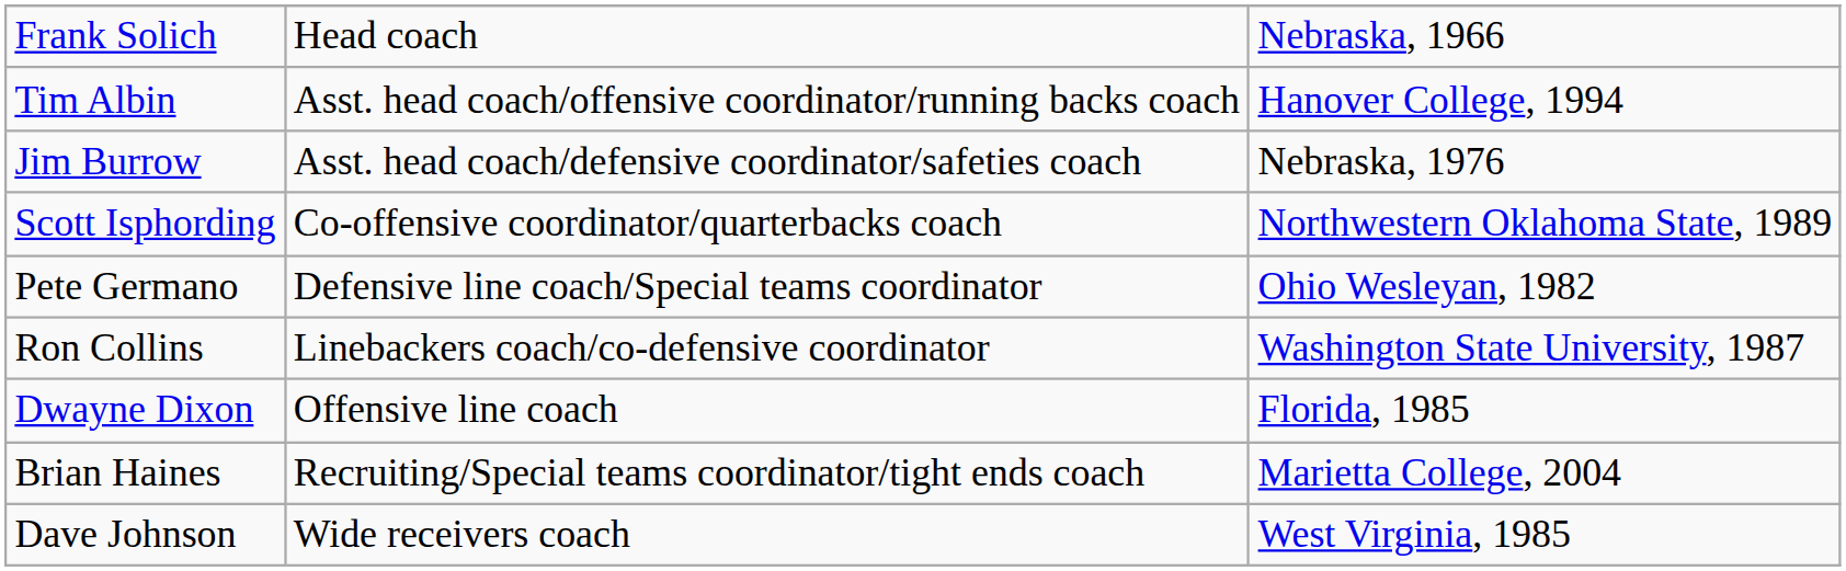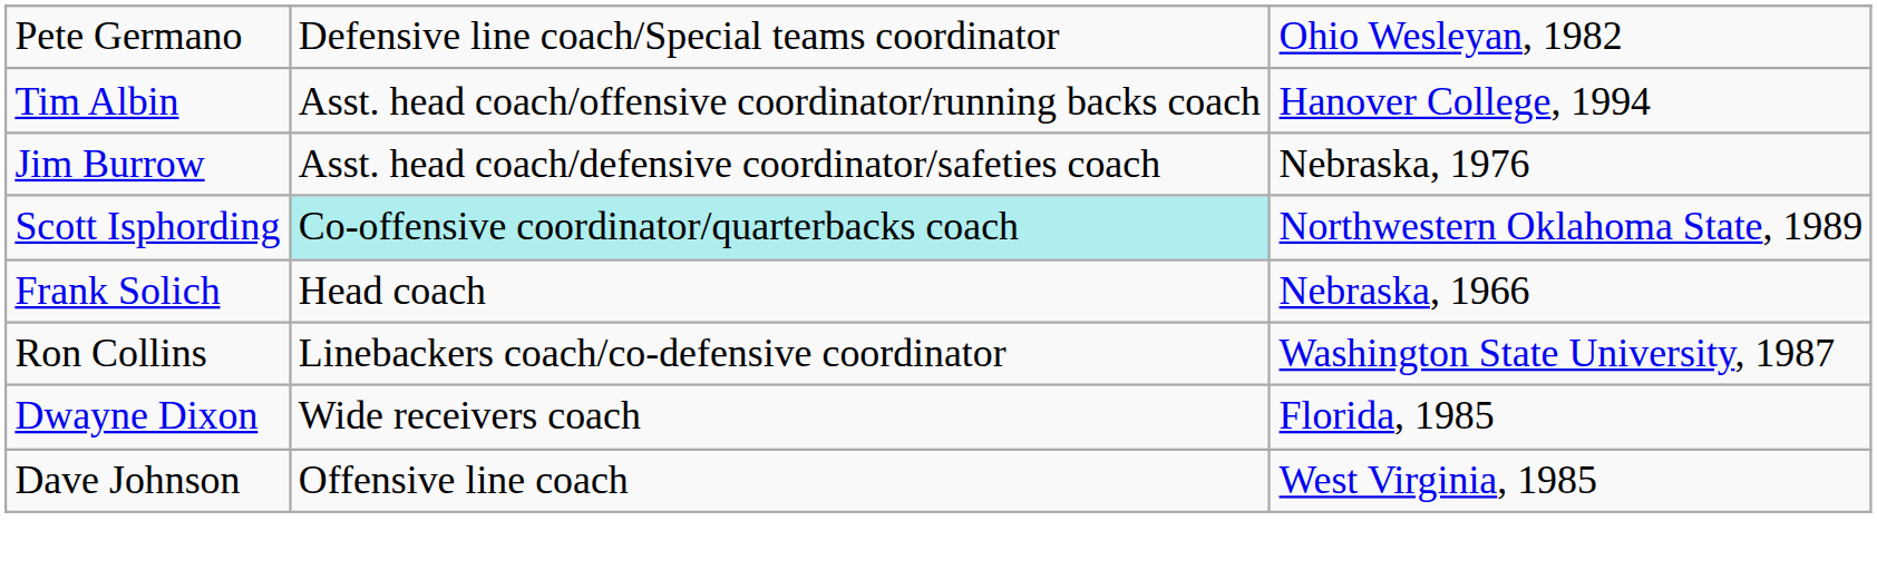 <table class="wikitable">
 <tr>
 </tr>
 <tr>
-<td><a href='#'>Frank Solich</a></td>
-<td>Head coach</td>
-<td><a href='#'>Nebraska</a>, 1966</td>
+<td>Pete Germano</td>
+<td>Defensive line coach/Special teams coordinator</td>
+<td><a href='#'>Ohio Wesleyan</a>, 1982</td>
 </tr>
 <tr>
 <td><a href='#'>Tim Albin</a></td>
 <td>Asst. head coach/offensive coordinator/running backs coach</td>
 <td><a href='#'>Hanover College</a>, 1994</td>
 </tr>
 <tr>
 <td><a href='#'>Jim Burrow</a></td>
 <td>Asst. head coach/defensive coordinator/safeties coach</td>
 <td>Nebraska, 1976</td>
 </tr>
 <tr>
 <td><a href='#'>Scott Isphording</a></td>
-<td>Co-offensive coordinator/quarterbacks coach</td>
+<td style="background: paleturquoise;">Co-offensive coordinator/quarterbacks coach</td>
 <td><a href='#'>Northwestern Oklahoma State</a>, 1989</td>
 </tr>
 <tr>
-<td>Pete Germano</td>
-<td>Defensive line coach/Special teams coordinator</td>
-<td><a href='#'>Ohio Wesleyan</a>, 1982</td>
+<td><a href='#'>Frank Solich</a></td>
+<td>Head coach</td>
+<td><a href='#'>Nebraska</a>, 1966</td>
 </tr>
 <tr>
 <td>Ron Collins</td>
 <td>Linebackers coach/co-defensive coordinator</td>
 <td><a href='#'>Washington State University</a>, 1987</td>
 </tr>
 <tr>
 <td><a href='#'>Dwayne Dixon</a></td>
-<td>Offensive line coach</td>
+<td>Wide receivers coach</td>
 <td><a href='#'>Florida</a>, 1985</td>
 </tr>
 <tr>
-<td>Brian Haines</td>
-<td>Recruiting/Special teams coordinator/tight ends coach</td>
-<td><a href='#'>Marietta College</a>, 2004</td>
-</tr>
-<tr>
 <td>Dave Johnson</td>
-<td>Wide receivers coach</td>
+<td>Offensive line coach</td>
 <td><a href='#'>West Virginia</a>, 1985</td>
 </tr>
 </table>
